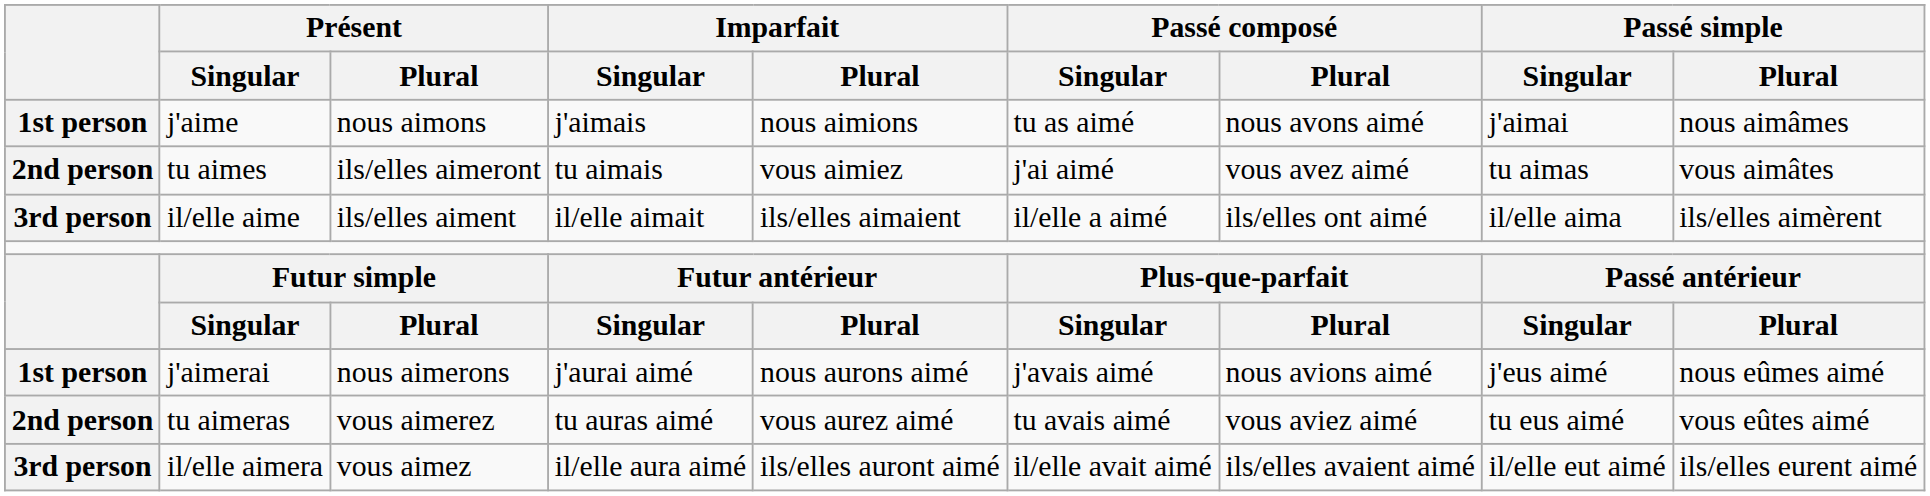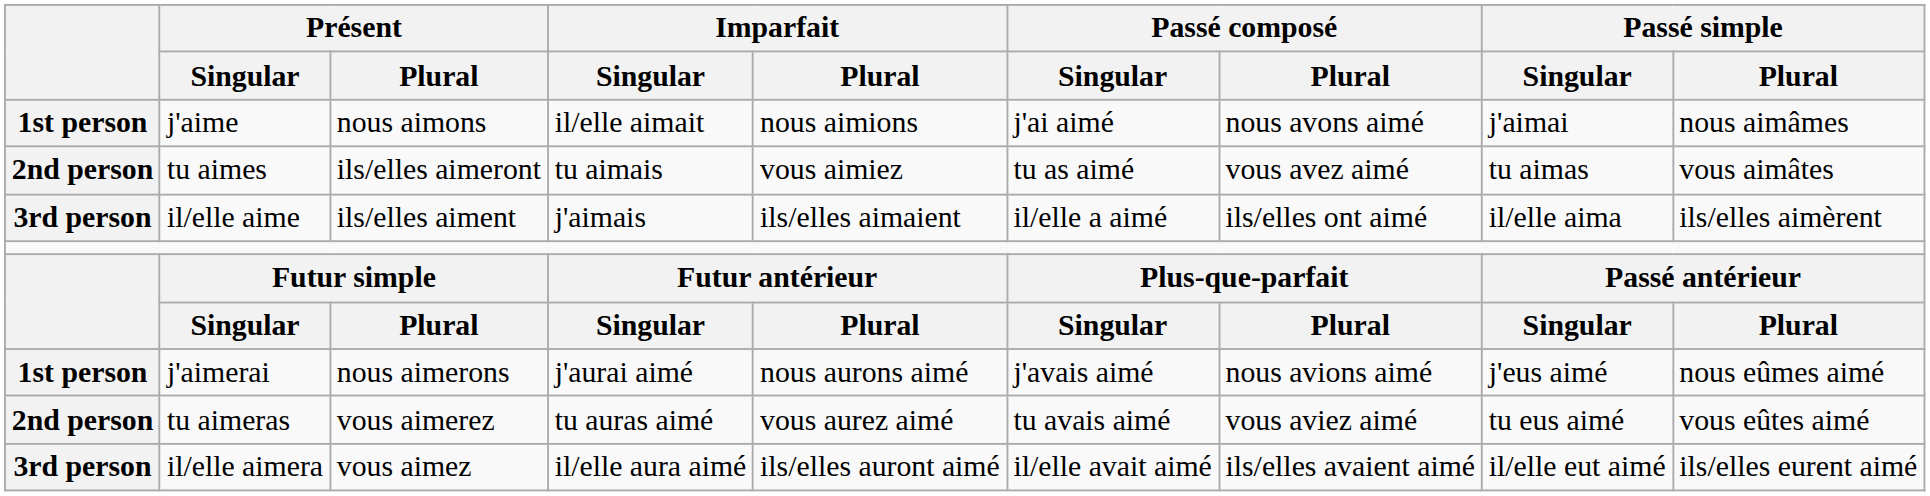 <table class="wikitable">
 <tr>
 <th rowspan="2"></th>
 <th colspan="2">Présent</th>
 <th colspan="2">Imparfait</th>
 <th colspan="2">Passé composé</th>
 <th colspan="2">Passé simple</th>
 </tr>
 <tr>
 <th>Singular</th>
 <th>Plural</th>
 <th>Singular</th>
 <th>Plural</th>
 <th>Singular</th>
 <th>Plural</th>
 <th>Singular</th>
 <th>Plural</th>
 </tr>
 <tr>
 <th>1st person</th>
 <td>j'aime</td>
 <td>nous aimons</td>
-<td>j'aimais</td>
+<td>il/elle aimait</td>
 <td>nous aimions</td>
-<td>tu as aimé</td>
+<td>j'ai aimé</td>
 <td>nous avons aimé</td>
 <td>j'aimai</td>
 <td>nous aimâmes</td>
 </tr>
 <tr>
 <th>2nd person</th>
 <td>tu aimes</td>
 <td>ils/elles aimeront</td>
 <td>tu aimais</td>
 <td>vous aimiez</td>
-<td>j'ai aimé</td>
+<td>tu as aimé</td>
 <td>vous avez aimé</td>
 <td>tu aimas</td>
 <td>vous aimâtes</td>
 </tr>
 <tr>
 <th>3rd person</th>
 <td>il/elle aime</td>
 <td>ils/elles aiment</td>
-<td>il/elle aimait</td>
+<td>j'aimais</td>
 <td>ils/elles aimaient</td>
 <td>il/elle a aimé</td>
 <td>ils/elles ont aimé</td>
 <td>il/elle aima</td>
 <td>ils/elles aimèrent</td>
 </tr>
 <tr>
 <td colspan="9"></td>
 </tr>
 <tr>
 <th rowspan="2"></th>
 <th colspan="2">Futur simple</th>
 <th colspan="2">Futur antérieur</th>
 <th colspan="2">Plus-que-parfait</th>
 <th colspan="2">Passé antérieur</th>
 </tr>
 <tr>
 <th>Singular</th>
 <th>Plural</th>
 <th>Singular</th>
 <th>Plural</th>
 <th>Singular</th>
 <th>Plural</th>
 <th>Singular</th>
 <th>Plural</th>
 </tr>
 <tr>
 <th>1st person</th>
 <td>j'aimerai</td>
 <td>nous aimerons</td>
 <td>j'aurai aimé</td>
 <td>nous aurons aimé</td>
 <td>j'avais aimé</td>
 <td>nous avions aimé</td>
 <td>j'eus aimé</td>
 <td>nous eûmes aimé</td>
 </tr>
 <tr>
 <th>2nd person</th>
 <td>tu aimeras</td>
 <td>vous aimerez</td>
 <td>tu auras aimé</td>
 <td>vous aurez aimé</td>
 <td>tu avais aimé</td>
 <td>vous aviez aimé</td>
 <td>tu eus aimé</td>
 <td>vous eûtes aimé</td>
 </tr>
 <tr>
 <th>3rd person</th>
 <td>il/elle aimera</td>
 <td>vous aimez</td>
 <td>il/elle aura aimé</td>
 <td>ils/elles auront aimé</td>
 <td>il/elle avait aimé</td>
 <td>ils/elles avaient aimé</td>
 <td>il/elle eut aimé</td>
 <td>ils/elles eurent aimé</td>
 </tr>
 </table>
